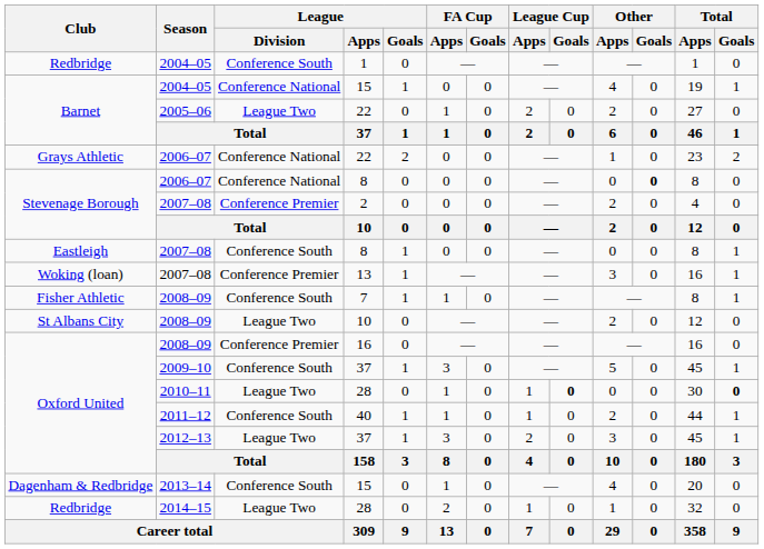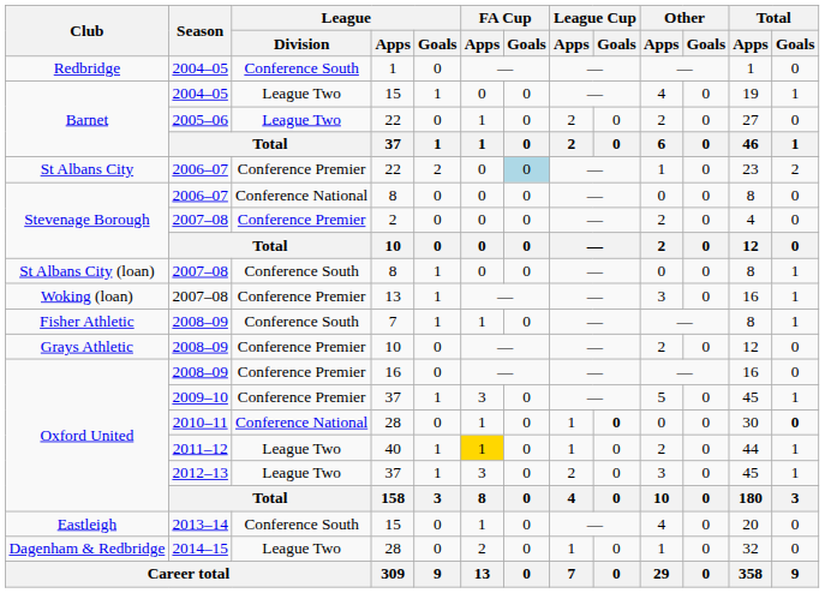 <table class="wikitable" style="text-align: center;">
 <tr>
 <th rowspan="2">Club</th>
 <th rowspan="2">Season</th>
 <th colspan="3">League</th>
 <th colspan="2">FA Cup</th>
 <th colspan="2">League Cup</th>
 <th colspan="2">Other</th>
 <th colspan="2">Total</th>
 </tr>
 <tr>
 <th>Division</th>
 <th>Apps</th>
 <th>Goals</th>
 <th>Apps</th>
 <th>Goals</th>
 <th>Apps</th>
 <th>Goals</th>
 <th>Apps</th>
 <th>Goals</th>
 <th>Apps</th>
 <th>Goals</th>
 </tr>
 <tr>
 <td><a href='#'>Redbridge</a></td>
 <td><a href='#'>2004–05</a></td>
 <td><a href='#'>Conference South</a></td>
 <td>1</td>
 <td>0</td>
 <td colspan="2">—</td>
 <td colspan="2">—</td>
 <td colspan="2">—</td>
 <td>1</td>
 <td>0</td>
 </tr>
 <tr>
 <td rowspan="3"><a href='#'>Barnet</a></td>
 <td><a href='#'>2004–05</a></td>
-<td><a href='#'>Conference National</a></td>
+<td>League Two</td>
 <td>15</td>
 <td>1</td>
 <td>0</td>
 <td>0</td>
 <td colspan="2">—</td>
 <td>4</td>
 <td>0</td>
 <td>19</td>
 <td>1</td>
 </tr>
 <tr>
 <td><a href='#'>2005–06</a></td>
 <td><a href='#'>League Two</a></td>
 <td>22</td>
 <td>0</td>
 <td>1</td>
 <td>0</td>
 <td>2</td>
 <td>0</td>
 <td>2</td>
 <td>0</td>
 <td>27</td>
 <td>0</td>
 </tr>
 <tr>
 <th colspan="2">Total</th>
 <th>37</th>
 <th>1</th>
 <th>1</th>
 <th>0</th>
 <th>2</th>
 <th>0</th>
 <th>6</th>
 <th>0</th>
 <th>46</th>
 <th>1</th>
 </tr>
 <tr>
-<td><a href='#'>Grays Athletic</a></td>
+<td><a href='#'>St Albans City</a></td>
 <td><a href='#'>2006–07</a></td>
-<td>Conference National</td>
+<td>Conference Premier</td>
 <td>22</td>
 <td>2</td>
 <td>0</td>
-<td>0</td>
+<td style="background: lightblue;">0</td>
 <td colspan="2">—</td>
 <td>1</td>
 <td>0</td>
 <td>23</td>
 <td>2</td>
 </tr>
 <tr>
 <td rowspan="3"><a href='#'>Stevenage Borough</a></td>
 <td><a href='#'>2006–07</a></td>
 <td>Conference National</td>
 <td>8</td>
 <td>0</td>
 <td>0</td>
 <td>0</td>
 <td colspan="2">—</td>
 <td>0</td>
-<td><strong>0</strong></td>
+<td>0</td>
 <td>8</td>
 <td>0</td>
 </tr>
 <tr>
 <td><a href='#'>2007–08</a></td>
 <td><a href='#'>Conference Premier</a></td>
 <td>2</td>
 <td>0</td>
 <td>0</td>
 <td>0</td>
 <td colspan="2">—</td>
 <td>2</td>
 <td>0</td>
 <td>4</td>
 <td>0</td>
 </tr>
 <tr>
 <th colspan="2">Total</th>
 <th>10</th>
 <th>0</th>
 <th>0</th>
 <th>0</th>
 <th colspan="2">—</th>
 <th>2</th>
 <th>0</th>
 <th>12</th>
 <th>0</th>
 </tr>
 <tr>
-<td><a href='#'>Eastleigh</a></td>
+<td><a href='#'>St Albans City</a> (loan)</td>
 <td><a href='#'>2007–08</a></td>
 <td>Conference South</td>
 <td>8</td>
 <td>1</td>
 <td>0</td>
 <td>0</td>
 <td colspan="2">—</td>
 <td>0</td>
 <td>0</td>
 <td>8</td>
 <td>1</td>
 </tr>
 <tr>
 <td><a href='#'>Woking</a> (loan)</td>
 <td>2007–08</td>
 <td>Conference Premier</td>
 <td>13</td>
 <td>1</td>
 <td colspan="2">—</td>
 <td colspan="2">—</td>
 <td>3</td>
 <td>0</td>
 <td>16</td>
 <td>1</td>
 </tr>
 <tr>
 <td><a href='#'>Fisher Athletic</a></td>
 <td><a href='#'>2008–09</a></td>
 <td>Conference South</td>
 <td>7</td>
 <td>1</td>
 <td>1</td>
 <td>0</td>
 <td colspan="2">—</td>
 <td colspan="2">—</td>
 <td>8</td>
 <td>1</td>
 </tr>
 <tr>
-<td><a href='#'>St Albans City</a></td>
+<td><a href='#'>Grays Athletic</a></td>
 <td><a href='#'>2008–09</a></td>
-<td>League Two</td>
+<td>Conference Premier</td>
 <td>10</td>
 <td>0</td>
 <td colspan="2">—</td>
 <td colspan="2">—</td>
 <td>2</td>
 <td>0</td>
 <td>12</td>
 <td>0</td>
 </tr>
 <tr>
 <td rowspan="6"><a href='#'>Oxford United</a></td>
 <td><a href='#'>2008–09</a></td>
 <td>Conference Premier</td>
 <td>16</td>
 <td>0</td>
 <td colspan="2">—</td>
 <td colspan="2">—</td>
 <td colspan="2">—</td>
 <td>16</td>
 <td>0</td>
 </tr>
 <tr>
 <td><a href='#'>2009–10</a></td>
-<td>Conference South</td>
+<td>Conference Premier</td>
 <td>37</td>
 <td>1</td>
 <td>3</td>
 <td>0</td>
 <td colspan="2">—</td>
 <td>5</td>
 <td>0</td>
 <td>45</td>
 <td>1</td>
 </tr>
 <tr>
 <td><a href='#'>2010–11</a></td>
-<td>League Two</td>
+<td><a href='#'>Conference National</a></td>
 <td>28</td>
 <td>0</td>
 <td>1</td>
 <td>0</td>
 <td>1</td>
 <td><strong>0</strong></td>
 <td>0</td>
 <td>0</td>
 <td>30</td>
 <td><strong>0</strong></td>
 </tr>
 <tr>
 <td><a href='#'>2011–12</a></td>
-<td>Conference South</td>
+<td>League Two</td>
 <td>40</td>
 <td>1</td>
-<td>1</td>
+<td style="background: gold;">1</td>
 <td>0</td>
 <td>1</td>
 <td>0</td>
 <td>2</td>
 <td>0</td>
 <td>44</td>
 <td>1</td>
 </tr>
 <tr>
 <td><a href='#'>2012–13</a></td>
 <td>League Two</td>
 <td>37</td>
 <td>1</td>
 <td>3</td>
 <td>0</td>
 <td>2</td>
 <td>0</td>
 <td>3</td>
 <td>0</td>
 <td>45</td>
 <td>1</td>
 </tr>
 <tr>
 <th colspan="2">Total</th>
 <th>158</th>
 <th>3</th>
 <th>8</th>
 <th>0</th>
 <th>4</th>
 <th>0</th>
 <th>10</th>
 <th>0</th>
 <th>180</th>
 <th>3</th>
 </tr>
 <tr>
-<td><a href='#'>Dagenham & Redbridge</a></td>
+<td><a href='#'>Eastleigh</a></td>
 <td><a href='#'>2013–14</a></td>
 <td>Conference South</td>
 <td>15</td>
 <td>0</td>
 <td>1</td>
 <td>0</td>
 <td colspan="2">—</td>
 <td>4</td>
 <td>0</td>
 <td>20</td>
 <td>0</td>
 </tr>
 <tr>
-<td><a href='#'>Redbridge</a></td>
+<td><a href='#'>Dagenham & Redbridge</a></td>
 <td><a href='#'>2014–15</a></td>
 <td>League Two</td>
 <td>28</td>
 <td>0</td>
 <td>2</td>
 <td>0</td>
 <td>1</td>
 <td>0</td>
 <td>1</td>
 <td>0</td>
 <td>32</td>
 <td>0</td>
 </tr>
 <tr>
 <th colspan=3>Career total</th>
 <th>309</th>
 <th>9</th>
 <th>13</th>
 <th>0</th>
 <th>7</th>
 <th>0</th>
 <th>29</th>
 <th>0</th>
 <th>358</th>
 <th>9</th>
 </tr>
 </table>
